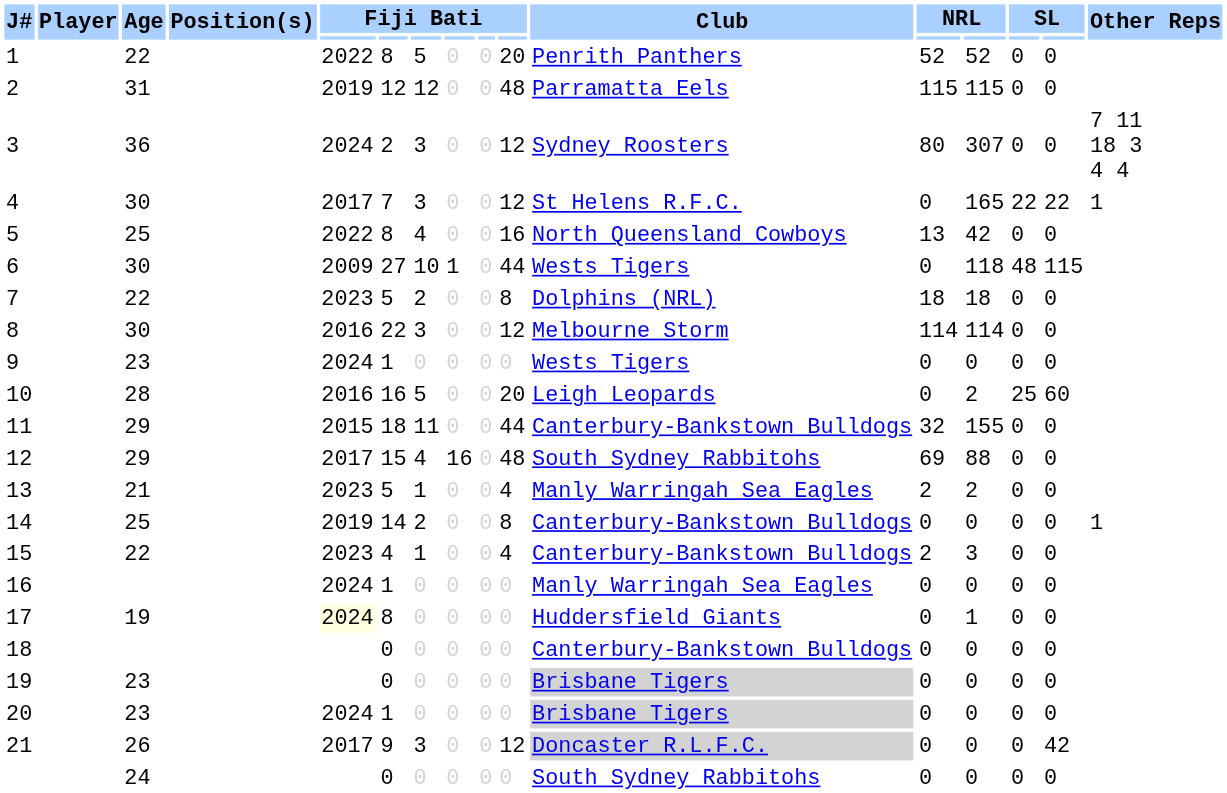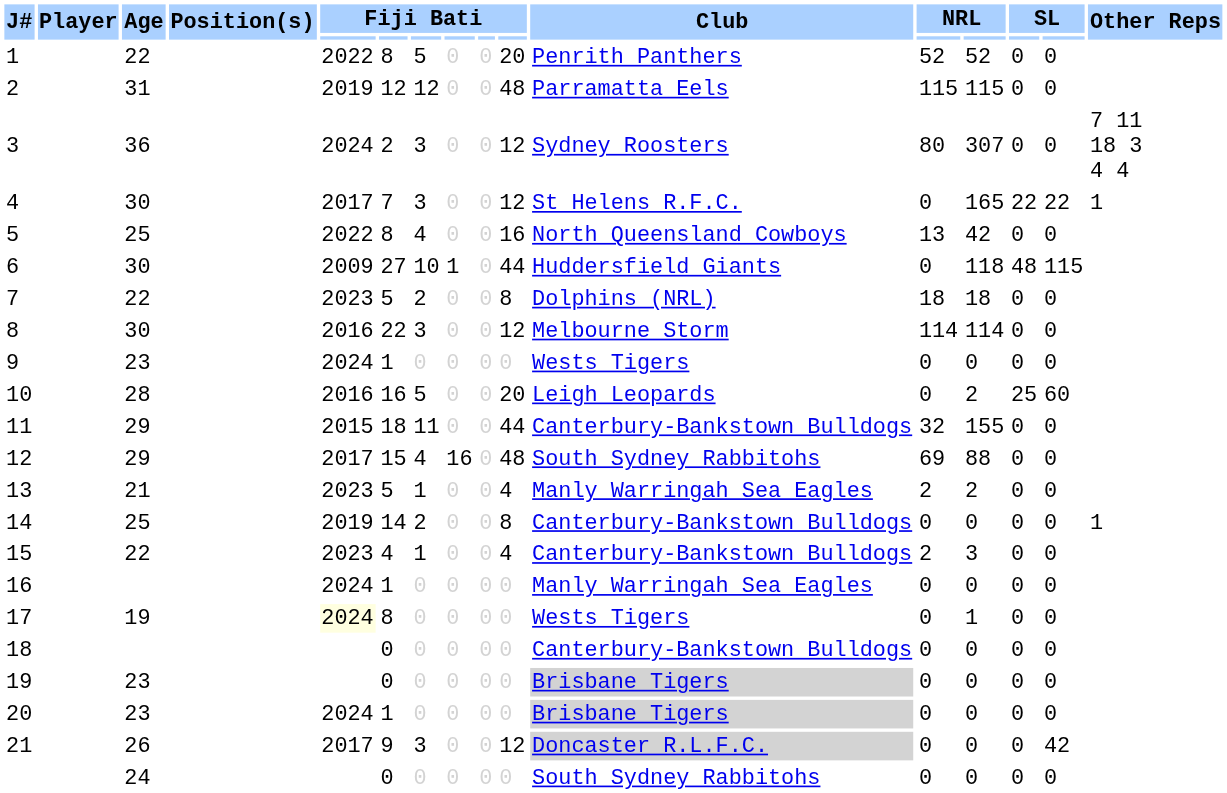 <table>
 <tr style="background:#AAD0FF">
 <th rowspan=2>J#</th>
 <th rowspan=2 align=left>Player</th>
 <th rowspan=2 align=center>Age</th>
 <th rowspan=2 align=center>Position(s)</th>
 <th colspan=6 align=center>Fiji Bati</th>
 <th rowspan=2 align=center>Club</th>
 <th colspan=2 align=center>NRL</th>
 <th colspan=2 align=center>SL</th>
 <th rowspan=2 align=center>Other Reps</th>
 </tr>
 <tr style="background:#AAD0FF">
 <th></th>
 <th></th>
 <th></th>
 <th></th>
 <th></th>
 <th></th>
 <th></th>
 <th></th>
 <th></th>
 <th></th>
 </tr>
 <tr>
 <td>1</td>
 <td align=left></td>
 <td>22</td>
 <td align=center></td>
 <td>2022</td>
 <td>8</td>
 <td>5</td>
 <td style="color:lightgray">0</td>
 <td style="color:lightgray">0</td>
 <td>20</td>
 <td align=left>   <a href='#'>Penrith Panthers</a></td>
 <td>52</td>
 <td>52</td>
 <td>0</td>
 <td>0</td>
 <td></td>
 </tr>
 <tr>
 <td>2</td>
 <td align=left></td>
 <td>31</td>
 <td align=center></td>
 <td>2019</td>
 <td>12</td>
 <td>12</td>
 <td style="color:lightgray">0</td>
 <td style="color:lightgray">0</td>
 <td>48</td>
 <td align=left>   <a href='#'>Parramatta Eels</a></td>
 <td>115</td>
 <td>115</td>
 <td>0</td>
 <td>0</td>
 <td></td>
 </tr>
 <tr>
 <td>3</td>
 <td align=left></td>
 <td>36</td>
 <td align=center></td>
 <td>2024</td>
 <td>2</td>
 <td>3</td>
 <td style="color:lightgray">0</td>
 <td style="color:lightgray">0</td>
 <td>12</td>
 <td align=left>   <a href='#'>Sydney Roosters</a></td>
 <td>80</td>
 <td>307</td>
 <td>0</td>
 <td>0</td>
 <td align=left> 7  11 <br>  18  3 <br>  4  4</td>
 </tr>
 <tr>
 <td>4</td>
 <td align=left></td>
 <td>30</td>
 <td align=center></td>
 <td>2017</td>
 <td>7</td>
 <td>3</td>
 <td style="color:lightgray">0</td>
 <td style="color:lightgray">0</td>
 <td>12</td>
 <td align=left>   <a href='#'>St Helens R.F.C.</a></td>
 <td>0</td>
 <td>165</td>
 <td>22</td>
 <td>22</td>
 <td align=left> 1</td>
 </tr>
 <tr>
 <td>5</td>
 <td align=left></td>
 <td>25</td>
 <td align=center></td>
 <td>2022</td>
 <td>8</td>
 <td>4</td>
 <td style="color:lightgray">0</td>
 <td style="color:lightgray">0</td>
 <td>16</td>
 <td align=left>   <a href='#'>North Queensland Cowboys</a></td>
 <td>13</td>
 <td>42</td>
 <td>0</td>
 <td>0</td>
 <td></td>
 </tr>
 <tr>
 <td>6</td>
 <td align=left></td>
 <td>30</td>
 <td align=center></td>
 <td>2009</td>
 <td>27</td>
 <td>10</td>
 <td>1</td>
 <td style="color:lightgray">0</td>
 <td>44</td>
-<td align=left>   <a href='#'>Wests Tigers</a></td>
+<td align=left>   <a href='#'>Huddersfield Giants</a></td>
 <td>0</td>
 <td>118</td>
 <td>48</td>
 <td>115</td>
 <td></td>
 </tr>
 <tr>
 <td>7</td>
 <td align=left></td>
 <td>22</td>
 <td align=center></td>
 <td>2023</td>
 <td>5</td>
 <td>2</td>
 <td style="color:lightgray">0</td>
 <td style="color:lightgray">0</td>
 <td>8</td>
 <td align=left>   <a href='#'>Dolphins (NRL)</a></td>
 <td>18</td>
 <td>18</td>
 <td>0</td>
 <td>0</td>
 <td></td>
 </tr>
 <tr>
 <td>8</td>
 <td align=left></td>
 <td>30</td>
 <td align=center></td>
 <td>2016</td>
 <td>22</td>
 <td>3</td>
 <td style="color:lightgray">0</td>
 <td style="color:lightgray">0</td>
 <td>12</td>
 <td align=left>   <a href='#'>Melbourne Storm</a></td>
 <td>114</td>
 <td>114</td>
 <td>0</td>
 <td>0</td>
 <td></td>
 </tr>
 <tr>
 <td>9</td>
 <td align=left></td>
 <td>23</td>
 <td align=center></td>
 <td>2024</td>
 <td>1</td>
 <td style="color:lightgray">0</td>
 <td style="color:lightgray">0</td>
 <td style="color:lightgray">0</td>
 <td style="color:lightgray">0</td>
 <td align=left>   <a href='#'>Wests Tigers</a></td>
 <td>0</td>
 <td>0</td>
 <td>0</td>
 <td>0</td>
 <td></td>
 </tr>
 <tr>
 <td>10</td>
 <td align=left></td>
 <td>28</td>
 <td align=center></td>
 <td>2016</td>
 <td>16</td>
 <td>5</td>
 <td style="color:lightgray">0</td>
 <td style="color:lightgray">0</td>
 <td>20</td>
 <td align=left>   <a href='#'>Leigh Leopards</a></td>
 <td>0</td>
 <td>2</td>
 <td>25</td>
 <td>60</td>
 <td></td>
 </tr>
 <tr>
 <td>11</td>
 <td align=left></td>
 <td>29</td>
 <td align=center></td>
 <td>2015</td>
 <td>18</td>
 <td>11</td>
 <td style="color:lightgray">0</td>
 <td style="color:lightgray">0</td>
 <td>44</td>
 <td align=left>   <a href='#'>Canterbury-Bankstown Bulldogs</a></td>
 <td>32</td>
 <td>155</td>
 <td>0</td>
 <td>0</td>
 <td></td>
 </tr>
 <tr>
 <td>12</td>
 <td align=left></td>
 <td>29</td>
 <td align=center></td>
 <td>2017</td>
 <td>15</td>
 <td>4</td>
 <td>16</td>
 <td style="color:lightgray">0</td>
 <td>48</td>
 <td align=left>   <a href='#'>South Sydney Rabbitohs</a></td>
 <td>69</td>
 <td>88</td>
 <td>0</td>
 <td>0</td>
 <td></td>
 </tr>
 <tr>
 <td>13</td>
 <td align=left></td>
 <td>21</td>
 <td align=center></td>
 <td>2023</td>
 <td>5</td>
 <td>1</td>
 <td style="color:lightgray">0</td>
 <td style="color:lightgray">0</td>
 <td>4</td>
 <td align=left>   <a href='#'>Manly Warringah Sea Eagles</a></td>
 <td>2</td>
 <td>2</td>
 <td>0</td>
 <td>0</td>
 <td></td>
 </tr>
 <tr>
 <td>14</td>
 <td align=left></td>
 <td>25</td>
 <td align=center></td>
 <td>2019</td>
 <td>14</td>
 <td>2</td>
 <td style="color:lightgray">0</td>
 <td style="color:lightgray">0</td>
 <td>8</td>
 <td align=left>   <a href='#'>Canterbury-Bankstown Bulldogs</a></td>
 <td>0</td>
 <td>0</td>
 <td>0</td>
 <td>0</td>
 <td align=left> 1</td>
 </tr>
 <tr>
 <td>15</td>
 <td align=left></td>
 <td>22</td>
 <td align=center></td>
 <td>2023</td>
 <td>4</td>
 <td>1</td>
 <td style="color:lightgray">0</td>
 <td style="color:lightgray">0</td>
 <td>4</td>
 <td align=left>   <a href='#'>Canterbury-Bankstown Bulldogs</a></td>
 <td>2</td>
 <td>3</td>
 <td>0</td>
 <td>0</td>
 <td></td>
 </tr>
 <tr>
 <td>16</td>
 <td align=left></td>
 <td></td>
 <td align=center></td>
 <td>2024</td>
 <td>1</td>
 <td style="color:lightgray">0</td>
 <td style="color:lightgray">0</td>
 <td style="color:lightgray">0</td>
 <td style="color:lightgray">0</td>
 <td align=left>   <a href='#'>Manly Warringah Sea Eagles</a></td>
 <td>0</td>
 <td>0</td>
 <td>0</td>
 <td>0</td>
 <td></td>
 </tr>
 <tr>
 <td>17</td>
 <td align=left></td>
 <td>19</td>
 <td align=center></td>
 <td style="background: lightyellow;">2024</td>
 <td>8</td>
 <td style="color:lightgray">0</td>
 <td style="color:lightgray">0</td>
 <td style="color:lightgray">0</td>
 <td style="color:lightgray">0</td>
-<td align=left>   <a href='#'>Huddersfield Giants</a></td>
+<td align=left>   <a href='#'>Wests Tigers</a></td>
 <td>0</td>
 <td>1</td>
 <td>0</td>
 <td>0</td>
 <td></td>
 </tr>
 <tr>
 <td>18</td>
 <td align=left></td>
 <td></td>
 <td align=center></td>
 <td></td>
 <td>0</td>
 <td style="color:lightgray">0</td>
 <td style="color:lightgray">0</td>
 <td style="color:lightgray">0</td>
 <td style="color:lightgray">0</td>
 <td align=left>   <a href='#'>Canterbury-Bankstown Bulldogs</a></td>
 <td>0</td>
 <td>0</td>
 <td>0</td>
 <td>0</td>
 <td></td>
 </tr>
 <tr>
 <td>19</td>
 <td align=left></td>
 <td>23</td>
 <td align=center></td>
 <td></td>
 <td>0</td>
 <td style="color:lightgray">0</td>
 <td style="color:lightgray">0</td>
 <td style="color:lightgray">0</td>
 <td style="color:lightgray">0</td>
 <td bgcolor=lightgray align=left>   <a href='#'>Brisbane Tigers</a></td>
 <td>0</td>
 <td>0</td>
 <td>0</td>
 <td>0</td>
 <td></td>
 </tr>
 <tr>
 <td>20</td>
 <td align=left></td>
 <td>23</td>
 <td align=center></td>
 <td>2024</td>
 <td>1</td>
 <td style="color:lightgray">0</td>
 <td style="color:lightgray">0</td>
 <td style="color:lightgray">0</td>
 <td style="color:lightgray">0</td>
 <td bgcolor=lightgray align=left>   <a href='#'>Brisbane Tigers</a></td>
 <td>0</td>
 <td>0</td>
 <td>0</td>
 <td>0</td>
 <td></td>
 </tr>
 <tr>
 <td>21</td>
 <td align=left></td>
 <td>26</td>
 <td align=center></td>
 <td>2017</td>
 <td>9</td>
 <td>3</td>
 <td style="color:lightgray">0</td>
 <td style="color:lightgray">0</td>
 <td>12</td>
 <td bgcolor=lightgray align=left>   <a href='#'>Doncaster R.L.F.C.</a></td>
 <td>0</td>
 <td>0</td>
 <td>0</td>
 <td>42</td>
 <td></td>
 </tr>
 <tr>
 <td></td>
 <td align=left></td>
 <td>24</td>
 <td align=center></td>
 <td></td>
 <td>0</td>
 <td style="color:lightgray">0</td>
 <td style="color:lightgray">0</td>
 <td style="color:lightgray">0</td>
 <td style="color:lightgray">0</td>
 <td align=left>   <a href='#'>South Sydney Rabbitohs</a></td>
 <td>0</td>
 <td>0</td>
 <td>0</td>
 <td>0</td>
 <td></td>
 </tr>
 </table>
